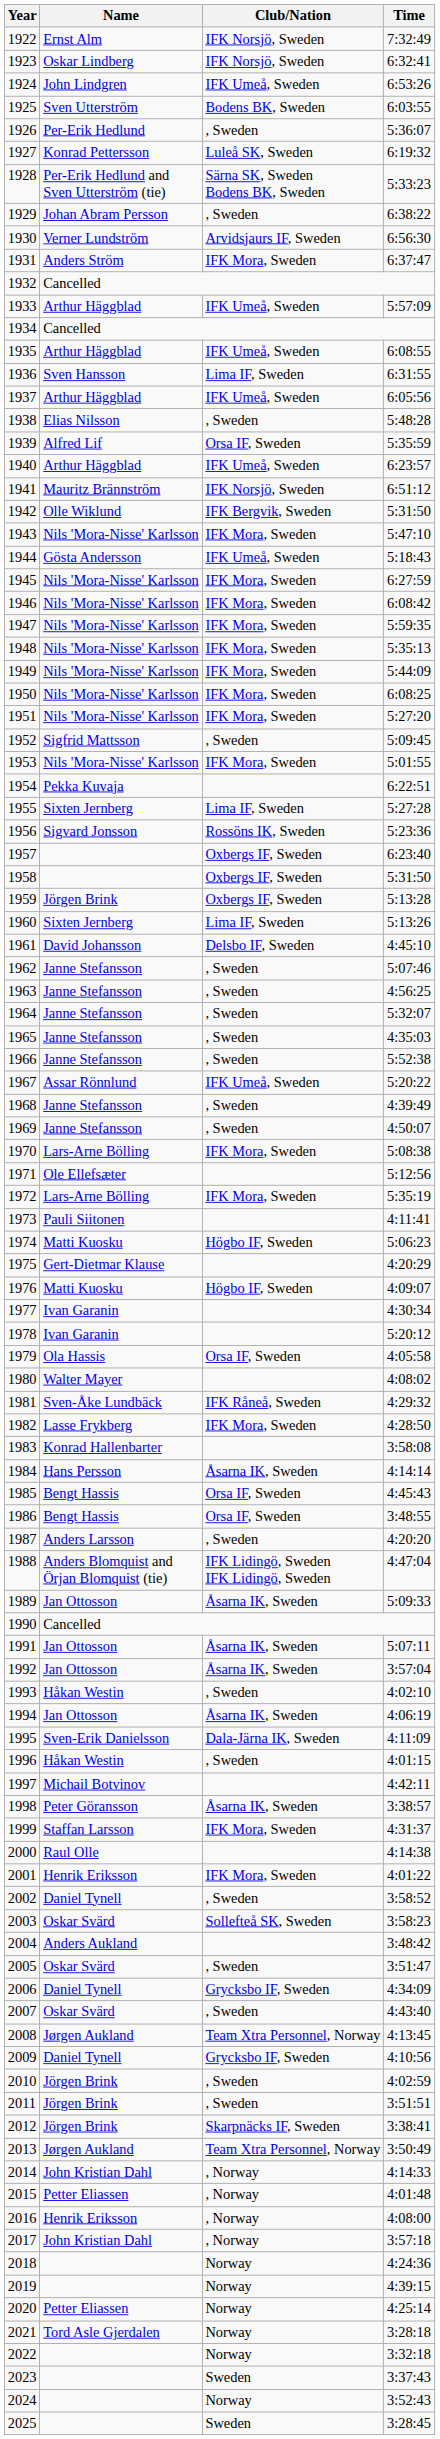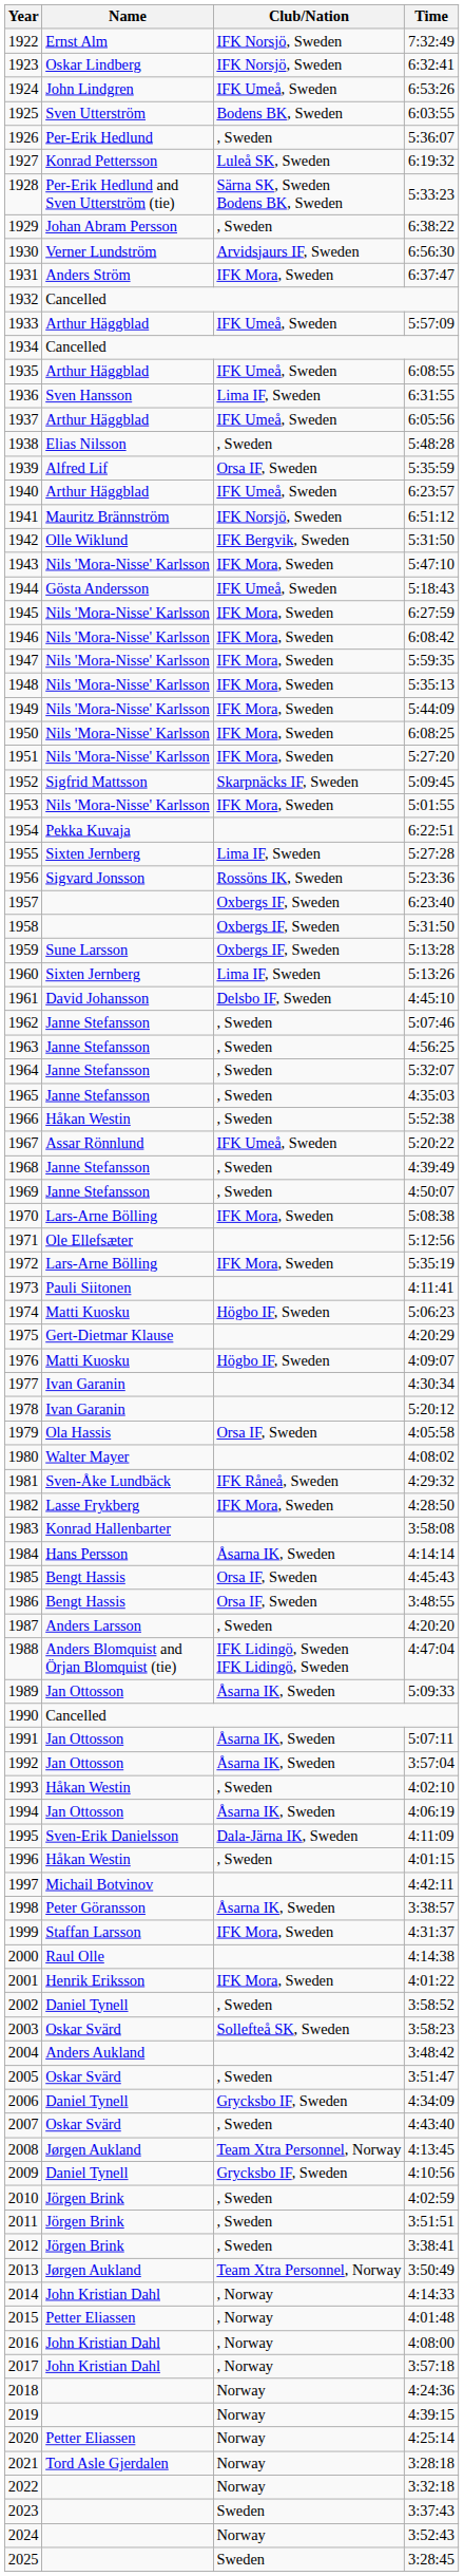 <table class="wikitable sortable">
 <tr>
 <th>Year</th>
 <th>Name</th>
 <th>Club/Nation</th>
 <th>Time</th>
 </tr>
 <tr>
 <td>1922</td>
 <td><a href='#'>Ernst Alm</a></td>
 <td> <a href='#'>IFK Norsjö</a>, Sweden</td>
 <td>7:32:49</td>
 </tr>
 <tr>
 <td>1923</td>
 <td><a href='#'>Oskar Lindberg</a></td>
 <td> <a href='#'>IFK Norsjö</a>, Sweden</td>
 <td>6:32:41</td>
 </tr>
 <tr>
 <td>1924</td>
 <td><a href='#'>John Lindgren</a></td>
 <td> <a href='#'>IFK Umeå</a>, Sweden</td>
 <td>6:53:26</td>
 </tr>
 <tr>
 <td>1925</td>
 <td><a href='#'>Sven Utterström</a></td>
 <td> <a href='#'>Bodens BK</a>, Sweden</td>
 <td>6:03:55</td>
 </tr>
 <tr>
 <td>1926</td>
 <td><a href='#'>Per-Erik Hedlund</a></td>
 <td> , Sweden</td>
 <td>5:36:07</td>
 </tr>
 <tr>
 <td>1927</td>
 <td><a href='#'>Konrad Pettersson</a></td>
 <td> <a href='#'>Luleå SK</a>, Sweden</td>
 <td>6:19:32</td>
 </tr>
 <tr>
 <td valign=top>1928</td>
 <td><a href='#'>Per-Erik Hedlund</a> and<br><a href='#'>Sven Utterström</a> (tie)</td>
 <td> <a href='#'>Särna SK</a>, Sweden<br> <a href='#'>Bodens BK</a>, Sweden</td>
 <td align="center">5:33:23</td>
 </tr>
 <tr>
 <td>1929</td>
 <td><a href='#'>Johan Abram Persson</a></td>
 <td> , Sweden</td>
 <td>6:38:22</td>
 </tr>
 <tr>
 <td>1930</td>
 <td><a href='#'>Verner Lundström</a></td>
 <td> <a href='#'>Arvidsjaurs IF</a>, Sweden</td>
 <td>6:56:30</td>
 </tr>
 <tr>
 <td>1931</td>
 <td><a href='#'>Anders Ström</a></td>
 <td> <a href='#'>IFK Mora</a>, Sweden</td>
 <td>6:37:47</td>
 </tr>
 <tr>
 <td>1932</td>
 <td colspan=3>Cancelled</td>
 </tr>
 <tr>
 <td>1933</td>
 <td><a href='#'>Arthur Häggblad</a></td>
 <td> <a href='#'>IFK Umeå</a>, Sweden</td>
 <td>5:57:09</td>
 </tr>
 <tr>
 <td>1934</td>
 <td colspan=3>Cancelled</td>
 </tr>
 <tr>
 <td>1935</td>
 <td><a href='#'>Arthur Häggblad</a></td>
 <td> <a href='#'>IFK Umeå</a>, Sweden</td>
 <td>6:08:55</td>
 </tr>
 <tr>
 <td>1936</td>
 <td><a href='#'>Sven Hansson</a></td>
 <td> <a href='#'>Lima IF</a>, Sweden</td>
 <td>6:31:55</td>
 </tr>
 <tr>
 <td>1937</td>
 <td><a href='#'>Arthur Häggblad</a></td>
 <td> <a href='#'>IFK Umeå</a>, Sweden</td>
 <td>6:05:56</td>
 </tr>
 <tr>
 <td>1938</td>
 <td><a href='#'>Elias Nilsson</a></td>
 <td> , Sweden</td>
 <td>5:48:28</td>
 </tr>
 <tr>
 <td>1939</td>
 <td><a href='#'>Alfred Lif</a></td>
 <td> <a href='#'>Orsa IF</a>, Sweden</td>
 <td>5:35:59</td>
 </tr>
 <tr>
 <td>1940</td>
 <td><a href='#'>Arthur Häggblad</a></td>
 <td> <a href='#'>IFK Umeå</a>, Sweden</td>
 <td>6:23:57</td>
 </tr>
 <tr>
 <td>1941</td>
 <td><a href='#'>Mauritz Brännström</a></td>
 <td> <a href='#'>IFK Norsjö</a>, Sweden</td>
 <td>6:51:12</td>
 </tr>
 <tr>
 <td>1942</td>
 <td><a href='#'>Olle Wiklund</a></td>
 <td> <a href='#'>IFK Bergvik</a>, Sweden</td>
 <td>5:31:50</td>
 </tr>
 <tr>
 <td>1943</td>
 <td><a href='#'>Nils 'Mora-Nisse' Karlsson</a></td>
 <td> <a href='#'>IFK Mora</a>, Sweden</td>
 <td>5:47:10</td>
 </tr>
 <tr>
 <td>1944</td>
 <td><a href='#'>Gösta Andersson</a></td>
 <td> <a href='#'>IFK Umeå</a>, Sweden</td>
 <td>5:18:43</td>
 </tr>
 <tr>
 <td>1945</td>
 <td><a href='#'>Nils 'Mora-Nisse' Karlsson</a></td>
 <td> <a href='#'>IFK Mora</a>, Sweden</td>
 <td>6:27:59</td>
 </tr>
 <tr>
 <td>1946</td>
 <td><a href='#'>Nils 'Mora-Nisse' Karlsson</a></td>
 <td> <a href='#'>IFK Mora</a>, Sweden</td>
 <td>6:08:42</td>
 </tr>
 <tr>
 <td>1947</td>
 <td><a href='#'>Nils 'Mora-Nisse' Karlsson</a></td>
 <td> <a href='#'>IFK Mora</a>, Sweden</td>
 <td>5:59:35</td>
 </tr>
 <tr>
 <td>1948</td>
 <td><a href='#'>Nils 'Mora-Nisse' Karlsson</a></td>
 <td> <a href='#'>IFK Mora</a>, Sweden</td>
 <td>5:35:13</td>
 </tr>
 <tr>
 <td>1949</td>
 <td><a href='#'>Nils 'Mora-Nisse' Karlsson</a></td>
 <td> <a href='#'>IFK Mora</a>, Sweden</td>
 <td>5:44:09</td>
 </tr>
 <tr>
 <td>1950</td>
 <td><a href='#'>Nils 'Mora-Nisse' Karlsson</a></td>
 <td> <a href='#'>IFK Mora</a>, Sweden</td>
 <td>6:08:25</td>
 </tr>
 <tr>
 <td>1951</td>
 <td><a href='#'>Nils 'Mora-Nisse' Karlsson</a></td>
 <td> <a href='#'>IFK Mora</a>, Sweden</td>
 <td>5:27:20</td>
 </tr>
 <tr>
 <td>1952</td>
 <td><a href='#'>Sigfrid Mattsson</a></td>
-<td> , Sweden</td>
+<td> <a href='#'>Skarpnäcks IF</a>, Sweden</td>
 <td>5:09:45</td>
 </tr>
 <tr>
 <td>1953</td>
 <td><a href='#'>Nils 'Mora-Nisse' Karlsson</a></td>
 <td> <a href='#'>IFK Mora</a>, Sweden</td>
 <td>5:01:55</td>
 </tr>
 <tr>
 <td>1954</td>
 <td><a href='#'>Pekka Kuvaja</a></td>
 <td></td>
 <td>6:22:51</td>
 </tr>
 <tr>
 <td>1955</td>
 <td><a href='#'>Sixten Jernberg</a></td>
 <td> <a href='#'>Lima IF</a>, Sweden</td>
 <td>5:27:28</td>
 </tr>
 <tr>
 <td>1956</td>
 <td><a href='#'>Sigvard Jonsson</a></td>
 <td> <a href='#'>Rossöns IK</a>, Sweden</td>
 <td>5:23:36</td>
 </tr>
 <tr>
 <td>1957</td>
 <td></td>
 <td> <a href='#'>Oxbergs IF</a>, Sweden</td>
 <td>6:23:40</td>
 </tr>
 <tr>
 <td>1958</td>
 <td></td>
 <td> <a href='#'>Oxbergs IF</a>, Sweden</td>
 <td>5:31:50</td>
 </tr>
 <tr>
 <td>1959</td>
-<td><a href='#'>Jörgen Brink</a></td>
+<td><a href='#'>Sune Larsson</a></td>
 <td> <a href='#'>Oxbergs IF</a>, Sweden</td>
 <td>5:13:28</td>
 </tr>
 <tr>
 <td>1960</td>
 <td><a href='#'>Sixten Jernberg</a></td>
 <td> <a href='#'>Lima IF</a>, Sweden</td>
 <td>5:13:26</td>
 </tr>
 <tr>
 <td>1961</td>
 <td><a href='#'>David Johansson</a></td>
 <td> <a href='#'>Delsbo IF</a>, Sweden</td>
 <td>4:45:10</td>
 </tr>
 <tr>
 <td>1962</td>
 <td><a href='#'>Janne Stefansson</a></td>
 <td> , Sweden</td>
 <td>5:07:46</td>
 </tr>
 <tr>
 <td>1963</td>
 <td><a href='#'>Janne Stefansson</a></td>
 <td> , Sweden</td>
 <td>4:56:25</td>
 </tr>
 <tr>
 <td>1964</td>
 <td><a href='#'>Janne Stefansson</a></td>
 <td> , Sweden</td>
 <td>5:32:07</td>
 </tr>
 <tr>
 <td>1965</td>
 <td><a href='#'>Janne Stefansson</a></td>
 <td> , Sweden</td>
 <td>4:35:03</td>
 </tr>
 <tr>
 <td>1966</td>
-<td><a href='#'>Janne Stefansson</a></td>
+<td><a href='#'>Håkan Westin</a></td>
 <td> , Sweden</td>
 <td>5:52:38</td>
 </tr>
 <tr>
 <td>1967</td>
 <td><a href='#'>Assar Rönnlund</a></td>
 <td> <a href='#'>IFK Umeå</a>, Sweden</td>
 <td>5:20:22</td>
 </tr>
 <tr>
 <td>1968</td>
 <td><a href='#'>Janne Stefansson</a></td>
 <td> , Sweden</td>
 <td>4:39:49</td>
 </tr>
 <tr>
 <td>1969</td>
 <td><a href='#'>Janne Stefansson</a></td>
 <td> , Sweden</td>
 <td>4:50:07</td>
 </tr>
 <tr>
 <td>1970</td>
 <td><a href='#'>Lars-Arne Bölling</a></td>
 <td> <a href='#'>IFK Mora</a>, Sweden</td>
 <td>5:08:38</td>
 </tr>
 <tr>
 <td>1971</td>
 <td><a href='#'>Ole Ellefsæter</a></td>
 <td></td>
 <td>5:12:56</td>
 </tr>
 <tr>
 <td>1972</td>
 <td><a href='#'>Lars-Arne Bölling</a></td>
 <td> <a href='#'>IFK Mora</a>, Sweden</td>
 <td>5:35:19</td>
 </tr>
 <tr>
 <td>1973</td>
 <td><a href='#'>Pauli Siitonen</a></td>
 <td></td>
 <td>4:11:41</td>
 </tr>
 <tr>
 <td>1974</td>
 <td><a href='#'>Matti Kuosku</a></td>
 <td> <a href='#'>Högbo IF</a>, Sweden</td>
 <td>5:06:23</td>
 </tr>
 <tr>
 <td>1975</td>
 <td><a href='#'>Gert-Dietmar Klause</a></td>
 <td></td>
 <td>4:20:29</td>
 </tr>
 <tr>
 <td>1976</td>
 <td><a href='#'>Matti Kuosku</a></td>
 <td> <a href='#'>Högbo IF</a>, Sweden</td>
 <td>4:09:07</td>
 </tr>
 <tr>
 <td>1977</td>
 <td><a href='#'>Ivan Garanin</a></td>
 <td></td>
 <td>4:30:34</td>
 </tr>
 <tr>
 <td>1978</td>
 <td><a href='#'>Ivan Garanin</a></td>
 <td></td>
 <td>5:20:12</td>
 </tr>
 <tr>
 <td>1979</td>
 <td><a href='#'>Ola Hassis</a></td>
 <td> <a href='#'>Orsa IF</a>, Sweden</td>
 <td>4:05:58</td>
 </tr>
 <tr>
 <td>1980</td>
 <td><a href='#'>Walter Mayer</a></td>
 <td></td>
 <td>4:08:02</td>
 </tr>
 <tr>
 <td>1981</td>
 <td><a href='#'>Sven-Åke Lundbäck</a></td>
 <td> <a href='#'>IFK Råneå</a>, Sweden</td>
 <td>4:29:32</td>
 </tr>
 <tr>
 <td>1982</td>
 <td><a href='#'>Lasse Frykberg</a></td>
 <td> <a href='#'>IFK Mora</a>, Sweden</td>
 <td>4:28:50</td>
 </tr>
 <tr>
 <td>1983</td>
 <td><a href='#'>Konrad Hallenbarter</a></td>
 <td></td>
 <td>3:58:08</td>
 </tr>
 <tr>
 <td>1984</td>
 <td><a href='#'>Hans Persson</a></td>
 <td> <a href='#'>Åsarna IK</a>, Sweden</td>
 <td>4:14:14</td>
 </tr>
 <tr>
 <td>1985</td>
 <td><a href='#'>Bengt Hassis</a></td>
 <td> <a href='#'>Orsa IF</a>, Sweden</td>
 <td>4:45:43</td>
 </tr>
 <tr>
 <td>1986</td>
 <td><a href='#'>Bengt Hassis</a></td>
 <td> <a href='#'>Orsa IF</a>, Sweden</td>
 <td>3:48:55</td>
 </tr>
 <tr>
 <td>1987</td>
 <td><a href='#'>Anders Larsson</a></td>
 <td> , Sweden</td>
 <td>4:20:20</td>
 </tr>
 <tr>
 <td valign=top>1988</td>
 <td><a href='#'>Anders Blomquist</a> and<br><a href='#'>Örjan Blomquist</a> (tie)</td>
 <td> <a href='#'>IFK Lidingö</a>, Sweden<br> <a href='#'>IFK Lidingö</a>, Sweden</td>
 <td valign=top>4:47:04</td>
 </tr>
 <tr>
 <td>1989</td>
 <td><a href='#'>Jan Ottosson</a></td>
 <td> <a href='#'>Åsarna IK</a>, Sweden</td>
 <td>5:09:33</td>
 </tr>
 <tr>
 <td>1990</td>
 <td colspan=3>Cancelled</td>
 </tr>
 <tr>
 <td>1991</td>
 <td><a href='#'>Jan Ottosson</a></td>
 <td> <a href='#'>Åsarna IK</a>, Sweden</td>
 <td>5:07:11</td>
 </tr>
 <tr>
 <td>1992</td>
 <td><a href='#'>Jan Ottosson</a></td>
 <td> <a href='#'>Åsarna IK</a>, Sweden</td>
 <td>3:57:04</td>
 </tr>
 <tr>
 <td>1993</td>
 <td><a href='#'>Håkan Westin</a></td>
 <td> , Sweden</td>
 <td>4:02:10</td>
 </tr>
 <tr>
 <td>1994</td>
 <td><a href='#'>Jan Ottosson</a></td>
 <td> <a href='#'>Åsarna IK</a>, Sweden</td>
 <td>4:06:19</td>
 </tr>
 <tr>
 <td>1995</td>
 <td><a href='#'>Sven-Erik Danielsson</a></td>
 <td> <a href='#'>Dala-Järna IK</a>, Sweden</td>
 <td>4:11:09</td>
 </tr>
 <tr>
 <td>1996</td>
 <td><a href='#'>Håkan Westin</a></td>
 <td> , Sweden</td>
 <td>4:01:15</td>
 </tr>
 <tr>
 <td>1997</td>
 <td><a href='#'>Michail Botvinov</a></td>
 <td></td>
 <td>4:42:11</td>
 </tr>
 <tr>
 <td>1998</td>
 <td><a href='#'>Peter Göransson</a></td>
 <td> <a href='#'>Åsarna IK</a>, Sweden</td>
 <td>3:38:57</td>
 </tr>
 <tr>
 <td>1999</td>
 <td><a href='#'>Staffan Larsson</a></td>
 <td> <a href='#'>IFK Mora</a>, Sweden</td>
 <td>4:31:37</td>
 </tr>
 <tr>
 <td>2000</td>
 <td><a href='#'>Raul Olle</a></td>
 <td></td>
 <td>4:14:38</td>
 </tr>
 <tr>
 <td>2001</td>
 <td><a href='#'>Henrik Eriksson</a></td>
 <td> <a href='#'>IFK Mora</a>, Sweden</td>
 <td>4:01:22</td>
 </tr>
 <tr>
 <td>2002</td>
 <td><a href='#'>Daniel Tynell</a></td>
 <td> , Sweden</td>
 <td>3:58:52</td>
 </tr>
 <tr>
 <td>2003</td>
 <td><a href='#'>Oskar Svärd</a></td>
 <td> <a href='#'>Sollefteå SK</a>, Sweden</td>
 <td>3:58:23</td>
 </tr>
 <tr>
 <td>2004</td>
 <td><a href='#'>Anders Aukland</a></td>
 <td></td>
 <td>3:48:42</td>
 </tr>
 <tr>
 <td>2005</td>
 <td><a href='#'>Oskar Svärd</a></td>
 <td> , Sweden</td>
 <td>3:51:47</td>
 </tr>
 <tr>
 <td>2006</td>
 <td><a href='#'>Daniel Tynell</a></td>
 <td> <a href='#'>Grycksbo IF</a>, Sweden</td>
 <td>4:34:09</td>
 </tr>
 <tr>
 <td>2007</td>
 <td><a href='#'>Oskar Svärd</a></td>
 <td> , Sweden</td>
 <td>4:43:40</td>
 </tr>
 <tr>
 <td>2008</td>
 <td><a href='#'>Jørgen Aukland</a></td>
 <td> <a href='#'>Team Xtra Personnel</a>, Norway</td>
 <td>4:13:45</td>
 </tr>
 <tr>
 <td>2009</td>
 <td><a href='#'>Daniel Tynell</a></td>
 <td> <a href='#'>Grycksbo IF</a>, Sweden</td>
 <td>4:10:56</td>
 </tr>
 <tr>
 <td>2010</td>
 <td><a href='#'>Jörgen Brink</a></td>
 <td> , Sweden</td>
 <td>4:02:59</td>
 </tr>
 <tr>
 <td>2011</td>
 <td><a href='#'>Jörgen Brink</a></td>
 <td> , Sweden</td>
 <td>3:51:51</td>
 </tr>
 <tr>
 <td>2012</td>
 <td><a href='#'>Jörgen Brink</a></td>
-<td> <a href='#'>Skarpnäcks IF</a>, Sweden</td>
+<td> , Sweden</td>
 <td>3:38:41</td>
 </tr>
 <tr>
 <td>2013</td>
 <td><a href='#'>Jørgen Aukland</a></td>
 <td> <a href='#'>Team Xtra Personnel</a>, Norway</td>
 <td>3:50:49</td>
 </tr>
 <tr>
 <td>2014</td>
 <td><a href='#'>John Kristian Dahl</a></td>
 <td> , Norway</td>
 <td>4:14:33</td>
 </tr>
 <tr>
 <td>2015</td>
 <td><a href='#'>Petter Eliassen</a></td>
 <td> , Norway</td>
 <td>4:01:48</td>
 </tr>
 <tr>
 <td>2016</td>
-<td><a href='#'>Henrik Eriksson</a></td>
+<td><a href='#'>John Kristian Dahl</a></td>
 <td> , Norway</td>
 <td>4:08:00</td>
 </tr>
 <tr>
 <td>2017</td>
 <td><a href='#'>John Kristian Dahl</a></td>
 <td> , Norway</td>
 <td>3:57:18</td>
 </tr>
 <tr>
 <td>2018</td>
 <td></td>
 <td> Norway</td>
 <td>4:24:36</td>
 </tr>
 <tr>
 <td>2019</td>
 <td></td>
 <td> Norway</td>
 <td>4:39:15</td>
 </tr>
 <tr>
 <td>2020</td>
 <td><a href='#'>Petter Eliassen</a></td>
 <td> Norway</td>
 <td>4:25:14</td>
 </tr>
 <tr>
 <td>2021</td>
 <td><a href='#'>Tord Asle Gjerdalen</a></td>
 <td> Norway</td>
 <td>3:28:18</td>
 </tr>
 <tr>
 <td>2022</td>
 <td></td>
 <td> Norway</td>
 <td>3:32:18</td>
 </tr>
 <tr>
 <td>2023</td>
 <td></td>
 <td> Sweden</td>
 <td>3:37:43</td>
 </tr>
 <tr>
 <td>2024</td>
 <td></td>
 <td> Norway</td>
 <td>3:52:43</td>
 </tr>
 <tr>
 <td>2025</td>
 <td></td>
 <td> Sweden</td>
 <td>3:28:45</td>
 </tr>
 </table>
